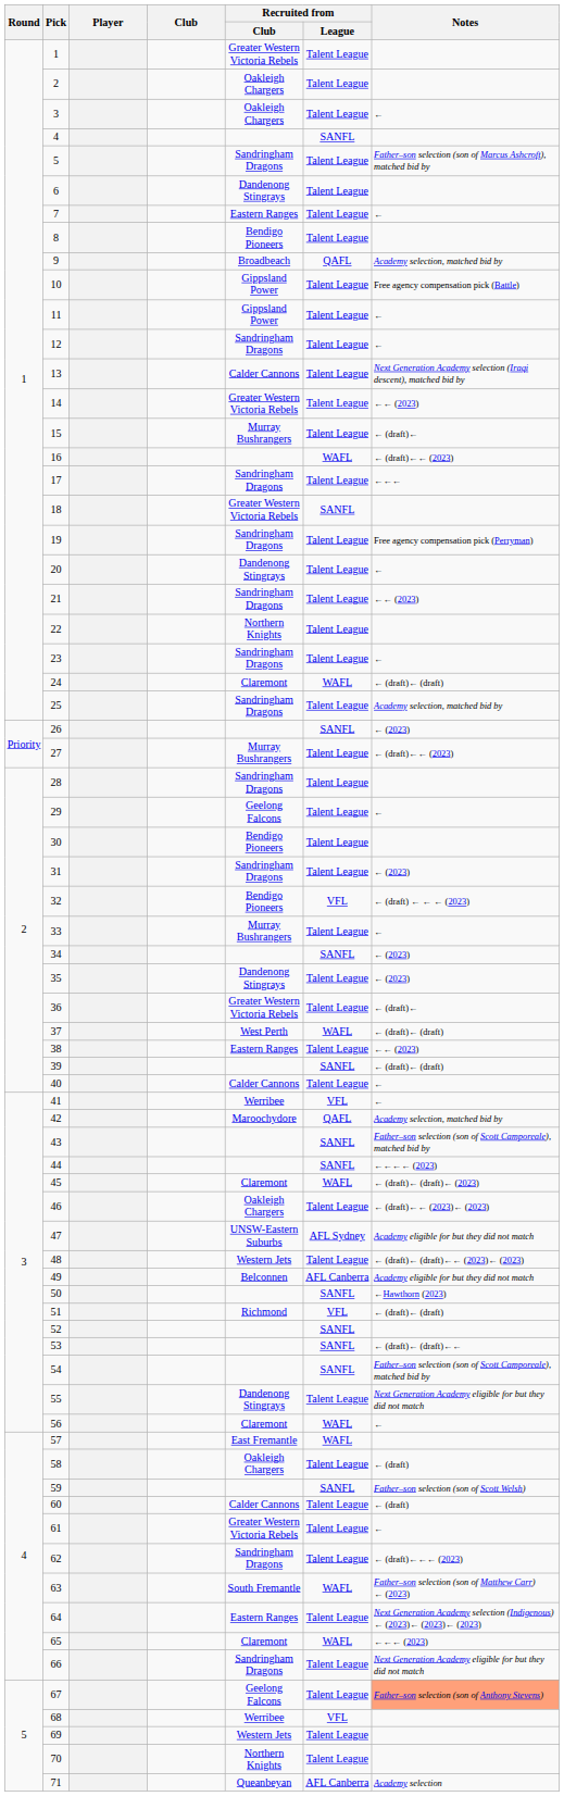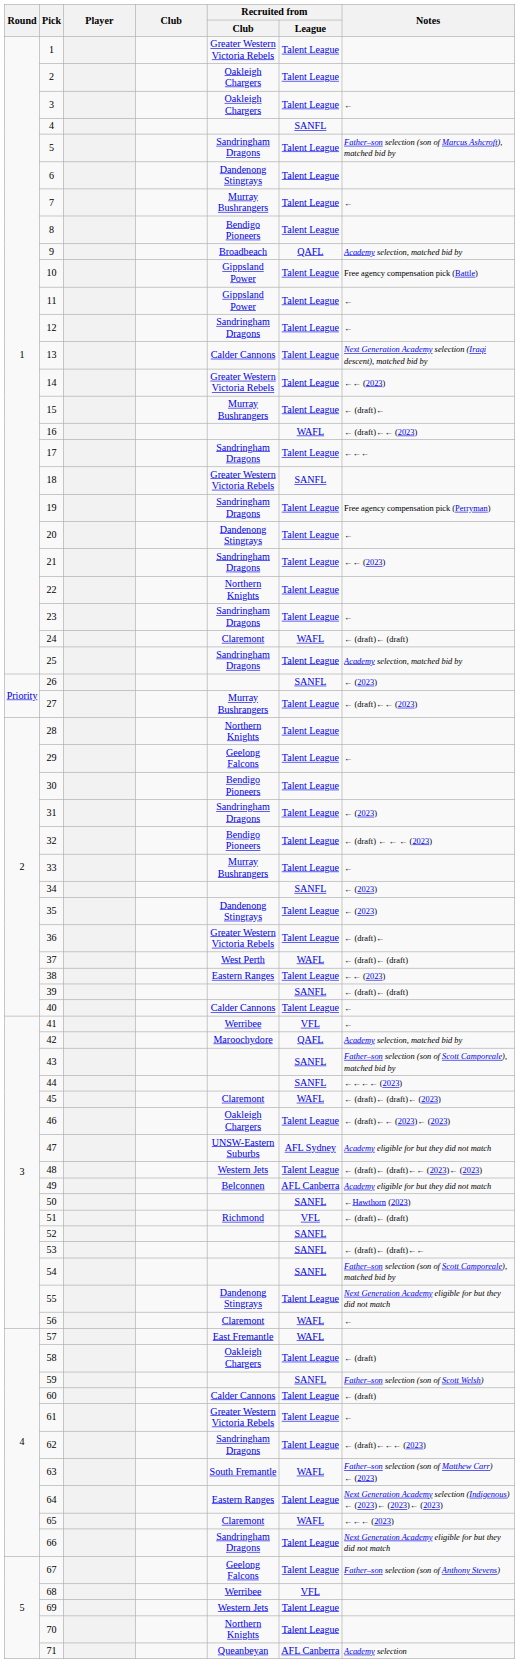 <table class="wikitable sortable plainrowheaders" style="text-align:center;">
 <tr>
 <th rowspan=2>Round</th>
 <th rowspan=2>Pick</th>
 <th rowspan=2 style="width: 80pt">Player</th>
 <th rowspan=2 style="width: 80pt">Club</th>
 <th colspan=2>Recruited from</th>
 <th class="unsortable" style="width: 200pt" rowspan=2>Notes</th>
 </tr>
 <tr>
 <th style="width: 80pt">Club</th>
 <th>League</th>
 </tr>
 <tr>
 <td rowspan="25">1</td>
 <td>1</td>
 <th scope=row></th>
 <td></td>
 <td><a href='#'>Greater Western Victoria Rebels</a></td>
 <td><a href='#'>Talent League</a></td>
 <td align="left"></td>
 </tr>
 <tr>
 <td>2</td>
 <th scope=row></th>
 <td></td>
 <td><a href='#'>Oakleigh Chargers</a></td>
 <td><a href='#'>Talent League</a></td>
 <td align="left"></td>
 </tr>
 <tr>
 <td>3</td>
 <th scope=row></th>
 <td></td>
 <td><a href='#'>Oakleigh Chargers</a></td>
 <td><a href='#'>Talent League</a></td>
 <td align="left"><small>←</small></td>
 </tr>
 <tr>
 <td>4</td>
 <th scope=row></th>
 <td></td>
 <td></td>
 <td><a href='#'>SANFL</a></td>
 <td align="left"></td>
 </tr>
 <tr>
 <td>5</td>
 <th scope=row></th>
 <td></td>
 <td><a href='#'>Sandringham Dragons</a></td>
 <td><a href='#'>Talent League</a></td>
 <td align="left"><small><em><a href='#'>Father–son</a> selection (son of <a href='#'>Marcus Ashcroft</a>), matched bid by </em></small></td>
 </tr>
 <tr>
 <td>6</td>
 <th scope=row></th>
 <td></td>
 <td><a href='#'>Dandenong Stingrays</a></td>
 <td><a href='#'>Talent League</a></td>
 <td align="left"></td>
 </tr>
 <tr>
 <td>7</td>
 <th scope=row></th>
 <td></td>
-<td><a href='#'>Eastern Ranges</a></td>
+<td><a href='#'>Murray Bushrangers</a></td>
 <td><a href='#'>Talent League</a></td>
 <td align="left"><small>←</small></td>
 </tr>
 <tr>
 <td>8</td>
 <th scope=row></th>
 <td></td>
 <td><a href='#'>Bendigo Pioneers</a></td>
 <td><a href='#'>Talent League</a></td>
 <td align="left"></td>
 </tr>
 <tr>
 <td>9</td>
 <th scope=row></th>
 <td></td>
 <td><a href='#'>Broadbeach</a></td>
 <td><a href='#'>QAFL</a></td>
 <td align="left"><small><em><a href='#'>Academy</a> selection, matched bid by </em></small></td>
 </tr>
 <tr>
 <td>10</td>
 <th scope=row></th>
 <td></td>
 <td><a href='#'>Gippsland Power</a></td>
 <td><a href='#'>Talent League</a></td>
 <td align="left"><small>Free agency compensation pick (<a href='#'>Battle</a>)</small></td>
 </tr>
 <tr>
 <td>11</td>
 <th scope="row"></th>
 <td></td>
 <td><a href='#'>Gippsland Power</a></td>
 <td><a href='#'>Talent League</a></td>
 <td align="left"><small>←</small></td>
 </tr>
 <tr>
 <td>12</td>
 <th scope="row"></th>
 <td></td>
 <td><a href='#'>Sandringham Dragons</a></td>
 <td><a href='#'>Talent League</a></td>
 <td align="left"><small>←</small></td>
 </tr>
 <tr>
 <td>13</td>
 <th scope="row"></th>
 <td></td>
 <td><a href='#'>Calder Cannons</a></td>
 <td><a href='#'>Talent League</a></td>
 <td align="left"><small><em><a href='#'>Next Generation Academy</a> selection (<a href='#'>Iraqi</a> descent), matched bid by </em></small></td>
 </tr>
 <tr>
 <td>14</td>
 <th scope="row"></th>
 <td></td>
 <td><a href='#'>Greater Western Victoria Rebels</a></td>
 <td><a href='#'>Talent League</a></td>
 <td align="left"><small>←← (<a href='#'>2023</a>)</small></td>
 </tr>
 <tr>
 <td>15</td>
 <th scope="row"></th>
 <td></td>
 <td><a href='#'>Murray Bushrangers</a></td>
 <td><a href='#'>Talent League</a></td>
 <td align="left"><small>← (draft)←</small></td>
 </tr>
 <tr>
 <td>16</td>
 <th scope="row"></th>
 <td></td>
 <td></td>
 <td><a href='#'>WAFL</a></td>
 <td align="left"><small>← (draft)←← (<a href='#'>2023</a>)</small></td>
 </tr>
 <tr>
 <td>17</td>
 <th scope="row"></th>
 <td></td>
 <td><a href='#'>Sandringham Dragons</a></td>
 <td><a href='#'>Talent League</a></td>
 <td align="left"><small>←←←</small></td>
 </tr>
 <tr>
 <td>18</td>
 <th scope="row"></th>
 <td></td>
 <td><a href='#'>Greater Western Victoria Rebels</a></td>
 <td><a href='#'>SANFL</a></td>
 <td align="left"></td>
 </tr>
 <tr>
 <td>19</td>
 <th scope="row"></th>
 <td></td>
 <td><a href='#'>Sandringham Dragons</a></td>
 <td><a href='#'>Talent League</a></td>
 <td align="left"><small>Free agency compensation pick (<a href='#'>Perryman</a>)</small></td>
 </tr>
 <tr>
 <td>20</td>
 <th scope="row"></th>
 <td></td>
 <td><a href='#'>Dandenong Stingrays</a></td>
 <td><a href='#'>Talent League</a></td>
 <td align="left"><small>←</small></td>
 </tr>
 <tr>
 <td>21</td>
 <th scope="row"></th>
 <td></td>
 <td><a href='#'>Sandringham Dragons</a></td>
 <td><a href='#'>Talent League</a></td>
 <td align="left"><small>←← (<a href='#'>2023</a>)</small></td>
 </tr>
 <tr>
 <td>22</td>
 <th scope="row"></th>
 <td></td>
 <td><a href='#'>Northern Knights</a></td>
 <td><a href='#'>Talent League</a></td>
 <td align="left"></td>
 </tr>
 <tr>
 <td>23</td>
 <th scope="row"></th>
 <td></td>
 <td><a href='#'>Sandringham Dragons</a></td>
 <td><a href='#'>Talent League</a></td>
 <td align="left"><small>←</small></td>
 </tr>
 <tr>
 <td>24</td>
 <th scope="row"></th>
 <td></td>
 <td><a href='#'>Claremont</a></td>
 <td><a href='#'>WAFL</a></td>
 <td align="left"><small>← (draft)← (draft)</small></td>
 </tr>
 <tr>
 <td>25</td>
 <th scope=row></th>
 <td></td>
 <td><a href='#'>Sandringham Dragons</a></td>
 <td><a href='#'>Talent League</a></td>
 <td align="left"><small><em><a href='#'>Academy</a> selection, matched bid by </em></small></td>
 </tr>
 <tr>
 <td rowspan="2"><a href='#'>Priority</a></td>
 <td>26</td>
 <th scope="row"></th>
 <td></td>
 <td></td>
 <td><a href='#'>SANFL</a></td>
 <td align="left"><small>← (<a href='#'>2023</a>)</small></td>
 </tr>
 <tr>
 <td>27</td>
 <th scope="row"></th>
 <td></td>
 <td><a href='#'>Murray Bushrangers</a></td>
 <td><a href='#'>Talent League</a></td>
 <td align="left"><small>← (draft)←← (<a href='#'>2023</a>)</small></td>
 </tr>
 <tr>
 <td rowspan="13">2</td>
 <td>28</td>
 <th scope="row"></th>
 <td></td>
-<td><a href='#'>Sandringham Dragons</a></td>
+<td><a href='#'>Northern Knights</a></td>
 <td><a href='#'>Talent League</a></td>
 <td align="left"></td>
 </tr>
 <tr>
 <td>29</td>
 <th scope="row"></th>
 <td></td>
 <td><a href='#'>Geelong Falcons</a></td>
 <td><a href='#'>Talent League</a></td>
 <td align="left"><small>← </small></td>
 </tr>
 <tr>
 <td>30</td>
 <th scope="row"></th>
 <td></td>
 <td><a href='#'>Bendigo Pioneers</a></td>
 <td><a href='#'>Talent League</a></td>
 <td align="left"></td>
 </tr>
 <tr>
 <td>31</td>
 <th scope="row"></th>
 <td></td>
 <td><a href='#'>Sandringham Dragons</a></td>
 <td><a href='#'>Talent League</a></td>
 <td align="left"><small>← (<a href='#'>2023</a>)</small></td>
 </tr>
 <tr>
 <td>32</td>
 <th scope="row"></th>
 <td></td>
 <td><a href='#'>Bendigo Pioneers</a></td>
-<td><a href='#'>VFL</a></td>
+<td><a href='#'>Talent League</a></td>
 <td align="left"><small>← (draft) ← ← ← (<a href='#'>2023</a>)</small></td>
 </tr>
 <tr>
 <td>33</td>
 <th scope="row"></th>
 <td></td>
 <td><a href='#'>Murray Bushrangers</a></td>
 <td><a href='#'>Talent League</a></td>
 <td align="left"><small>←</small></td>
 </tr>
 <tr>
 <td>34</td>
 <th scope="row"></th>
 <td></td>
 <td></td>
 <td><a href='#'>SANFL</a></td>
 <td align="left"><small>← (<a href='#'>2023</a>)</small></td>
 </tr>
 <tr>
 <td>35</td>
 <th scope="row"></th>
 <td></td>
 <td><a href='#'>Dandenong Stingrays</a></td>
 <td><a href='#'>Talent League</a></td>
 <td align="left"><small>← (<a href='#'>2023</a>)</small></td>
 </tr>
 <tr>
 <td>36</td>
 <th scope="row"></th>
 <td></td>
 <td><a href='#'>Greater Western Victoria Rebels</a></td>
 <td><a href='#'>Talent League</a></td>
 <td align="left"><small>← (draft)←</small></td>
 </tr>
 <tr>
 <td>37</td>
 <th scope="row"></th>
 <td></td>
 <td><a href='#'>West Perth</a></td>
 <td><a href='#'>WAFL</a></td>
 <td align="left"><small>← (draft)← (draft)</small></td>
 </tr>
 <tr>
 <td>38</td>
 <th scope="row"></th>
 <td></td>
 <td><a href='#'>Eastern Ranges</a></td>
 <td><a href='#'>Talent League</a></td>
 <td align="left"><small>←← (<a href='#'>2023</a>)</small></td>
 </tr>
 <tr>
 <td>39</td>
 <th scope="row"></th>
 <td></td>
 <td></td>
 <td><a href='#'>SANFL</a></td>
 <td align="left"><small>← (draft)← (draft)</small></td>
 </tr>
 <tr>
 <td>40</td>
 <th scope="row"></th>
 <td></td>
 <td><a href='#'>Calder Cannons</a></td>
 <td><a href='#'>Talent League</a></td>
 <td align="left"><small>←</small></td>
 </tr>
 <tr>
 <td rowspan="16">3</td>
 <td>41</td>
 <th scope="row"></th>
 <td></td>
 <td><a href='#'>Werribee</a></td>
 <td><a href='#'>VFL</a></td>
 <td align="left"><small>← </small></td>
 </tr>
 <tr>
 <td>42</td>
 <th scope=row></th>
 <td></td>
 <td><a href='#'>Maroochydore</a></td>
 <td><a href='#'>QAFL</a></td>
 <td align="left"><small><em><a href='#'>Academy</a> selection, matched bid by </em></small></td>
 </tr>
 <tr>
 <td>43</td>
 <th scope=row></th>
 <td></td>
 <td></td>
 <td><a href='#'>SANFL</a></td>
 <td align="left"><small><em><a href='#'>Father–son</a> selection (son of <a href='#'>Scott Camporeale</a>), matched bid by </em></small></td>
 </tr>
 <tr>
 <td>44</td>
 <th scope="row"></th>
 <td></td>
 <td></td>
 <td><a href='#'>SANFL</a></td>
 <td align="left"><small>←←←← (<a href='#'>2023</a>)</small></td>
 </tr>
 <tr>
 <td>45</td>
 <th scope="row"></th>
 <td></td>
 <td><a href='#'>Claremont</a></td>
 <td><a href='#'>WAFL</a></td>
 <td align="left"><small>← (draft)← (draft)← (<a href='#'>2023</a>)</small></td>
 </tr>
 <tr>
 <td>46</td>
 <th scope="row"></th>
 <td></td>
 <td><a href='#'>Oakleigh Chargers</a></td>
 <td><a href='#'>Talent League</a></td>
 <td align="left"><small>← (draft)←← (<a href='#'>2023</a>)← (<a href='#'>2023</a>)</small></td>
 </tr>
 <tr>
 <td>47</td>
 <th scope=row></th>
 <td></td>
 <td><a href='#'>UNSW-Eastern Suburbs</a></td>
 <td><a href='#'>AFL Sydney</a></td>
 <td align="left"><small><em><a href='#'>Academy</a> eligible for  but they did not match</em></small></td>
 </tr>
 <tr>
 <td>48</td>
 <th scope="row"></th>
 <td></td>
 <td><a href='#'>Western Jets</a></td>
 <td><a href='#'>Talent League</a></td>
 <td align="left"><small>← (draft)← (draft)←← (<a href='#'>2023</a>)← (<a href='#'>2023</a>)</small></td>
 </tr>
 <tr>
 <td>49</td>
 <th scope=row></th>
 <td></td>
 <td><a href='#'>Belconnen</a></td>
 <td><a href='#'>AFL Canberra</a></td>
 <td align="left"><small><em><a href='#'>Academy</a> eligible for  but they did not match</em></small></td>
 </tr>
 <tr>
 <td>50</td>
 <th scope="row"></th>
 <td></td>
 <td></td>
 <td><a href='#'>SANFL</a></td>
 <td align="left"><small>←<a href='#'>Hawthorn</a> (<a href='#'>2023</a>)</small></td>
 </tr>
 <tr>
 <td>51</td>
 <th scope="row"></th>
 <td></td>
 <td><a href='#'>Richmond</a></td>
 <td><a href='#'>VFL</a></td>
 <td align="left"><small>← (draft)← (draft)</small></td>
 </tr>
 <tr>
 <td>52</td>
 <th scope="row"></th>
 <td></td>
 <td></td>
 <td><a href='#'>SANFL</a></td>
 <td align="left"></td>
 </tr>
 <tr>
 <td>53</td>
 <th scope="row"></th>
 <td></td>
 <td></td>
 <td><a href='#'>SANFL</a></td>
 <td align="left"><small>← (draft)← (draft)←←</small></td>
 </tr>
 <tr>
 <td>54</td>
 <th scope=row></th>
 <td></td>
 <td></td>
 <td><a href='#'>SANFL</a></td>
 <td align="left"><small><em><a href='#'>Father–son</a> selection (son of <a href='#'>Scott Camporeale</a>), matched bid by </em></small></td>
 </tr>
 <tr>
 <td>55</td>
 <th scope="row"></th>
 <td></td>
 <td><a href='#'>Dandenong Stingrays</a></td>
 <td><a href='#'>Talent League</a></td>
 <td align="left"><small><em><a href='#'>Next Generation Academy</a> eligible for  but they did not match</em></small></td>
 </tr>
 <tr>
 <td>56</td>
 <th scope="row"></th>
 <td></td>
 <td><a href='#'>Claremont</a></td>
 <td><a href='#'>WAFL</a></td>
 <td align="left"><small>←</small></td>
 </tr>
 <tr>
 <td rowspan="10">4</td>
 <td>57</td>
 <th scope="row"></th>
 <td></td>
 <td><a href='#'>East Fremantle</a></td>
 <td><a href='#'>WAFL</a></td>
 <td align="left"></td>
 </tr>
 <tr>
 <td>58</td>
 <th scope="row"></th>
 <td></td>
 <td><a href='#'>Oakleigh Chargers</a></td>
 <td><a href='#'>Talent League</a></td>
 <td align="left"><small>← (draft)</small></td>
 </tr>
 <tr>
 <td>59</td>
 <th scope="row"></th>
 <td></td>
 <td></td>
 <td><a href='#'>SANFL</a></td>
 <td align="left"><small><em><a href='#'>Father–son</a> selection (son of <a href='#'>Scott Welsh</a>)</em></small></td>
 </tr>
 <tr>
 <td>60</td>
 <th scope="row"></th>
 <td></td>
 <td><a href='#'>Calder Cannons</a></td>
 <td><a href='#'>Talent League</a></td>
 <td align="left"><small>← (draft)</small></td>
 </tr>
 <tr>
 <td>61</td>
 <th scope="row"></th>
 <td></td>
 <td><a href='#'>Greater Western Victoria Rebels</a></td>
 <td><a href='#'>Talent League</a></td>
 <td align="left"><small>←</small></td>
 </tr>
 <tr>
 <td>62</td>
 <th scope="row"></th>
 <td></td>
 <td><a href='#'>Sandringham Dragons</a></td>
 <td><a href='#'>Talent League</a></td>
 <td align="left"><small>← (draft)←←← (<a href='#'>2023</a>)</small></td>
 </tr>
 <tr>
 <td>63</td>
 <th scope="row"></th>
 <td></td>
 <td><a href='#'>South Fremantle</a></td>
 <td><a href='#'>WAFL</a></td>
 <td align="left"><small><em><a href='#'>Father–son</a> selection (son of <a href='#'>Matthew Carr</a>)</em></small><br><small>← (<a href='#'>2023</a>)</small></td>
 </tr>
 <tr>
 <td>64</td>
 <th scope="row"></th>
 <td></td>
 <td><a href='#'>Eastern Ranges</a></td>
 <td><a href='#'>Talent League</a></td>
 <td align="left"><small><em><a href='#'>Next Generation Academy</a> selection (<a href='#'>Indigenous</a>)</em></small><br><small>← (<a href='#'>2023</a>)← (<a href='#'>2023</a>)← (<a href='#'>2023</a>)</small></td>
 </tr>
 <tr>
 <td>65</td>
 <th scope="row"></th>
 <td></td>
 <td><a href='#'>Claremont</a></td>
 <td><a href='#'>WAFL</a></td>
 <td align="left"><small>←←← (<a href='#'>2023</a>)</small></td>
 </tr>
 <tr>
 <td>66</td>
 <th scope="row"></th>
 <td></td>
 <td><a href='#'>Sandringham Dragons</a></td>
 <td><a href='#'>Talent League</a></td>
 <td align="left"><small><em><a href='#'>Next Generation Academy</a> eligible for  but they did not match</em></small></td>
 </tr>
 <tr>
 <td rowspan="5">5</td>
 <td>67</td>
 <th scope="row"></th>
 <td></td>
 <td><a href='#'>Geelong Falcons</a></td>
 <td><a href='#'>Talent League</a></td>
-<td align="left" style="background: lightsalmon;"><small><em><a href='#'>Father–son</a> selection (son of <a href='#'>Anthony Stevens</a>)</em></small></td>
+<td align="left"><small><em><a href='#'>Father–son</a> selection (son of <a href='#'>Anthony Stevens</a>)</em></small></td>
 </tr>
 <tr>
 <td>68</td>
 <th scope="row"></th>
 <td></td>
 <td><a href='#'>Werribee</a></td>
 <td><a href='#'>VFL</a></td>
 <td align="left"></td>
 </tr>
 <tr>
 <td>69</td>
 <th scope="row"></th>
 <td></td>
 <td><a href='#'>Western Jets</a></td>
 <td><a href='#'>Talent League</a></td>
 <td align="left"></td>
 </tr>
 <tr>
 <td>70</td>
 <th scope="row"></th>
 <td></td>
 <td><a href='#'>Northern Knights</a></td>
 <td><a href='#'>Talent League</a></td>
 <td align="left"></td>
 </tr>
 <tr>
 <td>71</td>
 <th scope=row></th>
 <td></td>
 <td><a href='#'>Queanbeyan</a></td>
 <td><a href='#'>AFL Canberra</a></td>
 <td align="left"><small><em><a href='#'>Academy</a> selection</em></small></td>
 </tr>
 </table>
